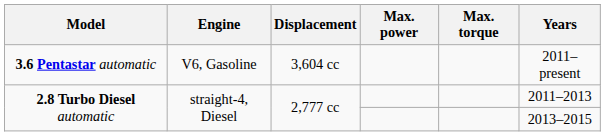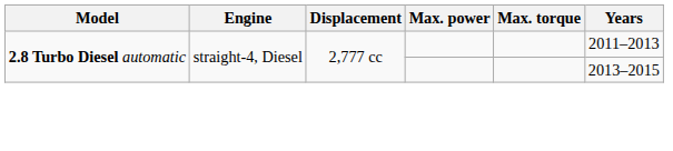 <table class="wikitable" style="text-align:center; font-size:91%;">
 <tr>
 <th>Model</th>
 <th>Engine</th>
 <th>Displacement</th>
 <th>Max. power</th>
 <th>Max. torque</th>
 <th>Years</th>
-</tr>
-<tr>
-<td><strong>3.6 <a href='#'>Pentastar</a></strong> <em>automatic</em></td>
-<td>V6, Gasoline</td>
-<td>3,604 cc</td>
-<td></td>
-<td></td>
-<td>2011–present</td>
 </tr>
 <tr>
 <td rowspan=2><strong>2.8 Turbo Diesel</strong> <em>automatic</em></td>
 <td rowspan=2>straight-4, Diesel</td>
 <td rowspan=2>2,777 cc</td>
 <td></td>
 <td></td>
 <td>2011–2013</td>
 </tr>
 <tr>
 <td></td>
 <td></td>
 <td>2013–2015</td>
 </tr>
 </table>
